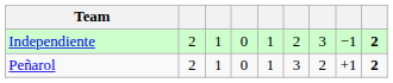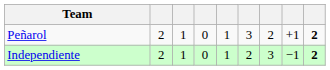 <table class="wikitable" style="text-align: center;">
 <tr>
 <th width=175>Team</th>
 <th width=20></th>
 <th width=20></th>
 <th width=20></th>
 <th width=20></th>
 <th width=20></th>
 <th width=20></th>
 <th width=20></th>
 <th width=20></th>
 </tr>
+<tr>
+<td align=left> <a href='#'>Peñarol</a></td>
+<td>2</td>
+<td>1</td>
+<td>0</td>
+<td>1</td>
+<td>3</td>
+<td>2</td>
+<td>+1</td>
+<td><strong>2</strong></td>
+</tr>
 <tr bgcolor=#CCFFCC>
 <td align=left> <a href='#'>Independiente</a></td>
 <td>2</td>
 <td>1</td>
 <td>0</td>
 <td>1</td>
 <td>2</td>
 <td>3</td>
 <td>−1</td>
 <td><strong>2</strong></td>
 </tr>
-<tr>
-<td align=left> <a href='#'>Peñarol</a></td>
-<td>2</td>
-<td>1</td>
-<td>0</td>
-<td>1</td>
-<td>3</td>
-<td>2</td>
-<td>+1</td>
-<td><strong>2</strong></td>
-</tr>
 </table>
